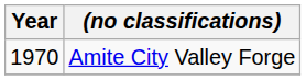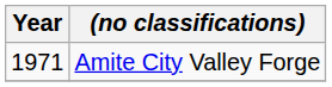 <table class="wikitable sortable">
 <tr>
 <th>Year</th>
 <th><em>(no classifications)</em></th>
 </tr>
 <tr>
-<td>1970</td>
+<td>1971</td>
 <td><a href='#'>Amite City</a> Valley Forge</td>
 </tr>
 <tr>
 </tr>
 </table>
